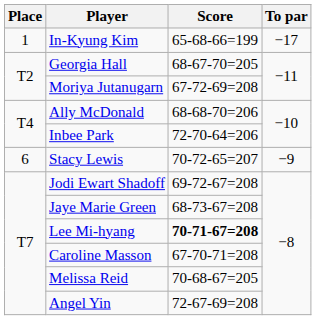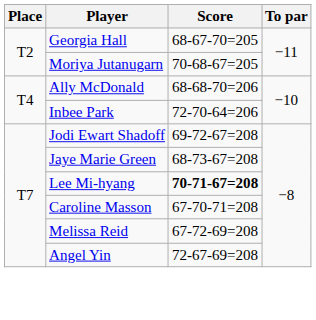 <table class="wikitable">
 <tr>
 <th>Place</th>
 <th>Player</th>
 <th>Score</th>
 <th>To par</th>
-</tr>
-<tr>
-<td align=center>1</td>
-<td> <a href='#'>In-Kyung Kim</a></td>
-<td>65-68-66=199</td>
-<td align=center>−17</td>
 </tr>
 <tr>
 <td align=center rowspan=2>T2</td>
 <td> <a href='#'>Georgia Hall</a></td>
 <td>68-67-70=205</td>
 <td align=center rowspan=2>−11</td>
 </tr>
 <tr>
 <td> <a href='#'>Moriya Jutanugarn</a></td>
-<td>67-72-69=208</td>
+<td>70-68-67=205</td>
 </tr>
 <tr>
 <td align=center rowspan=2>T4</td>
 <td> <a href='#'>Ally McDonald</a></td>
 <td>68-68-70=206</td>
 <td align=center rowspan=2>−10</td>
 </tr>
 <tr>
 <td> <a href='#'>Inbee Park</a></td>
 <td>72-70-64=206</td>
-</tr>
-<tr>
-<td align=center>6</td>
-<td> <a href='#'>Stacy Lewis</a></td>
-<td>70-72-65=207</td>
-<td align=center>−9</td>
 </tr>
 <tr>
 <td align=center rowspan=6>T7</td>
 <td> <a href='#'>Jodi Ewart Shadoff</a></td>
 <td>69-72-67=208</td>
 <td align=center rowspan=6>−8</td>
 </tr>
 <tr>
 <td> <a href='#'>Jaye Marie Green</a></td>
 <td>68-73-67=208</td>
 </tr>
 <tr>
 <td> <a href='#'>Lee Mi-hyang</a></td>
 <td><strong>70-71-67=208</strong></td>
 </tr>
 <tr>
 <td> <a href='#'>Caroline Masson</a></td>
 <td>67-70-71=208</td>
 </tr>
 <tr>
 <td> <a href='#'>Melissa Reid</a></td>
-<td>70-68-67=205</td>
+<td>67-72-69=208</td>
 </tr>
 <tr>
 <td> <a href='#'>Angel Yin</a></td>
 <td>72-67-69=208</td>
 </tr>
 </table>
